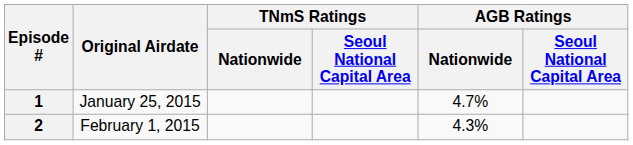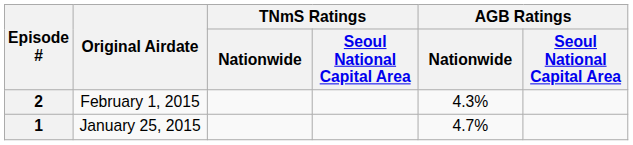 <table class="wikitable" style="text-align:center">
 <tr>
 <th rowspan="2" width=40>Episode #</th>
 <th rowspan="2" width=130>Original Airdate</th>
 <th colspan="2">TNmS Ratings</th>
 <th colspan="2">AGB Ratings</th>
 </tr>
 <tr>
 <th width=100>Nationwide</th>
 <th width=100><a href='#'>Seoul National Capital Area</a></th>
 <th width=100>Nationwide</th>
 <th width=100><a href='#'>Seoul National Capital Area</a></th>
 </tr>
 <tr>
+<th>2</th>
+<td>February 1, 2015</td>
+<td></td>
+<td></td>
+<td>4.3%</td>
+<td></td>
+</tr>
+<tr>
 <th>1</th>
 <td>January 25, 2015</td>
 <td></td>
 <td></td>
 <td>4.7%</td>
 <td></td>
 </tr>
-<tr>
-<th>2</th>
-<td>February 1, 2015</td>
-<td></td>
-<td></td>
-<td>4.3%</td>
-<td></td>
-</tr>
 </table>
